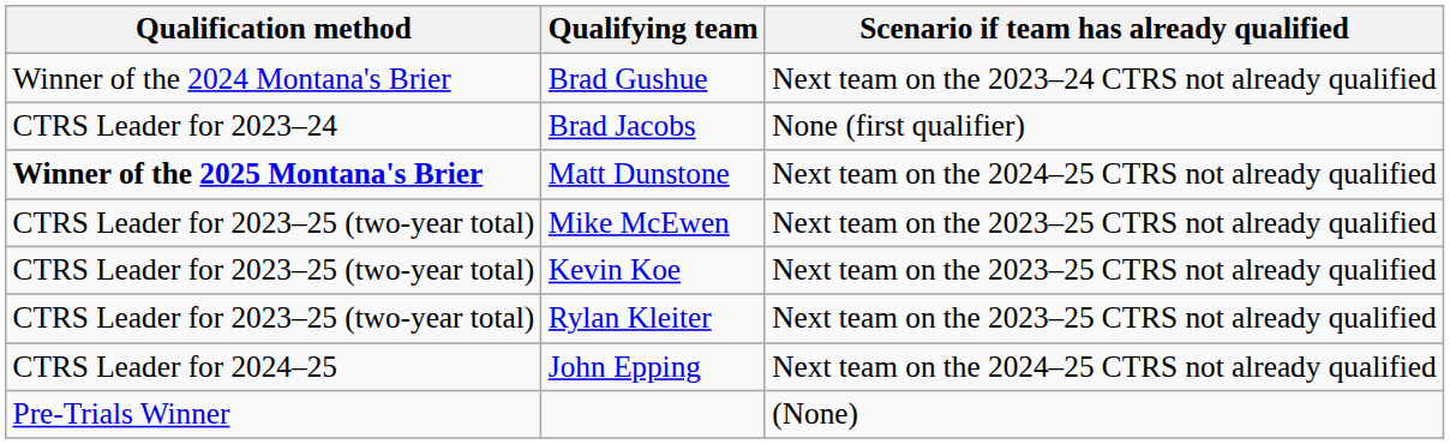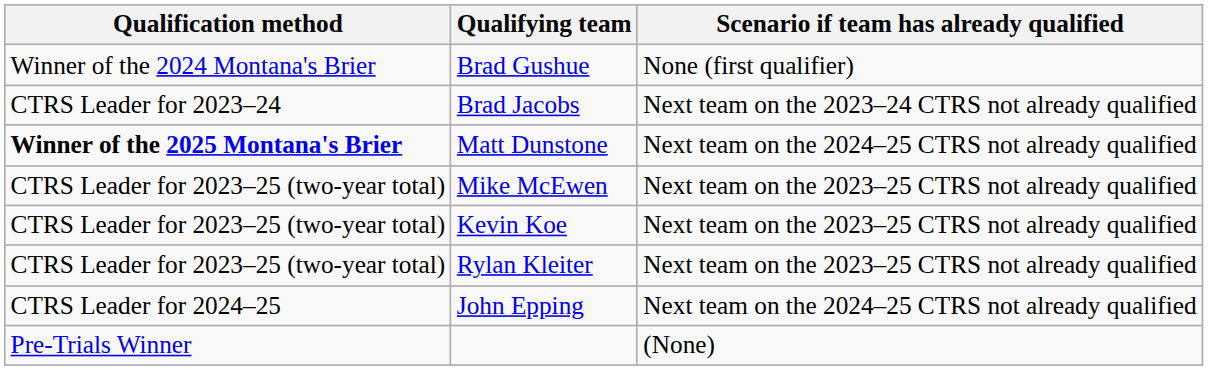 <table class="wikitable">
 <tr>
 <th scope="col">Qualification method</th>
 <th scope="col">Qualifying team</th>
 <th scope="col">Scenario if team has already qualified</th>
 </tr>
 <tr>
 <td>Winner of the <a href='#'>2024 Montana's Brier</a></td>
 <td> <a href='#'>Brad Gushue</a></td>
-<td>Next team on the 2023–24 CTRS not already qualified</td>
+<td>None (first qualifier)</td>
 </tr>
 <tr>
 <td>CTRS Leader for 2023–24</td>
 <td> <a href='#'>Brad Jacobs</a></td>
-<td>None (first qualifier)</td>
+<td>Next team on the 2023–24 CTRS not already qualified</td>
 </tr>
 <tr>
 <td><strong>Winner of the <a href='#'>2025 Montana's Brier</a></strong></td>
 <td> <a href='#'>Matt Dunstone</a></td>
 <td>Next team on the 2024–25 CTRS not already qualified</td>
 </tr>
 <tr>
 <td>CTRS Leader for 2023–25 (two-year total)</td>
 <td> <a href='#'>Mike McEwen</a></td>
 <td>Next team on the 2023–25 CTRS not already qualified</td>
 </tr>
 <tr>
 <td>CTRS Leader for 2023–25 (two-year total)</td>
 <td> <a href='#'>Kevin Koe</a></td>
 <td>Next team on the 2023–25 CTRS not already qualified</td>
 </tr>
 <tr>
 <td>CTRS Leader for 2023–25 (two-year total)</td>
 <td> <a href='#'>Rylan Kleiter</a></td>
 <td>Next team on the 2023–25 CTRS not already qualified</td>
 </tr>
 <tr>
 <td>CTRS Leader for 2024–25</td>
 <td> <a href='#'>John Epping</a></td>
 <td>Next team on the 2024–25 CTRS not already qualified</td>
 </tr>
 <tr>
 <td><a href='#'>Pre-Trials Winner</a></td>
 <td></td>
 <td>(None)</td>
 </tr>
 </table>
